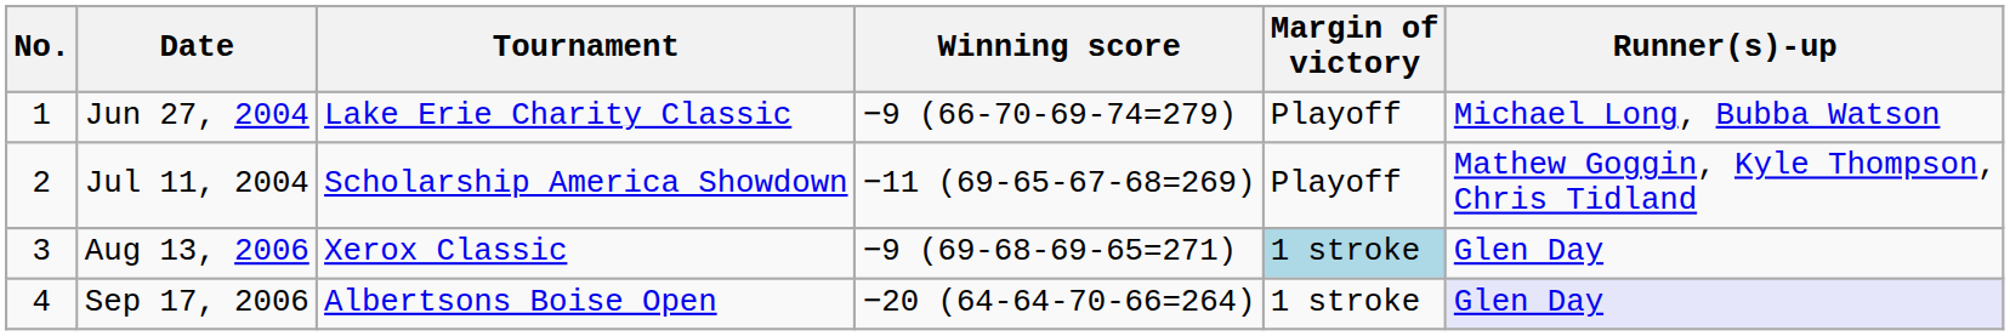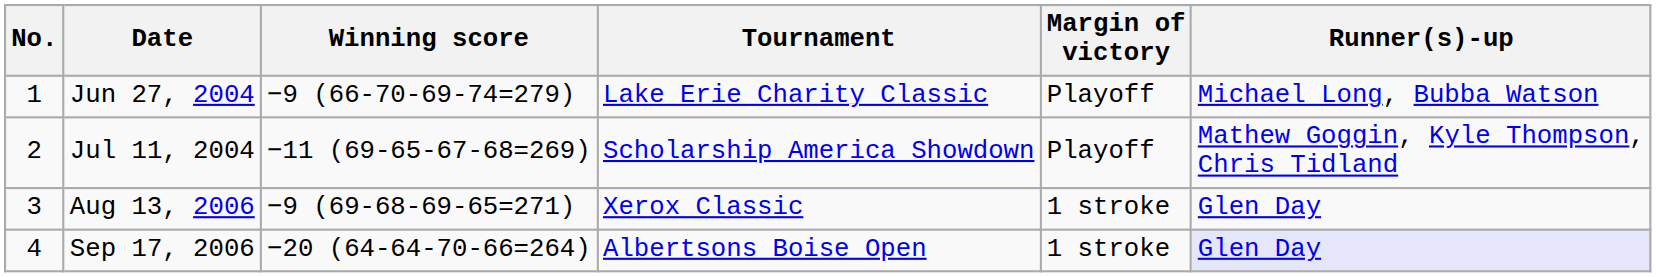 <table class="wikitable" style="font-size:95%;">
 <tr>
 <th>No.</th>
 <th>Date</th>
+<th>Winning score</th>
 <th>Tournament</th>
-<th>Winning score</th>
 <th>Margin of<br>victory</th>
 <th>Runner(s)-up</th>
 </tr>
 <tr>
 <td align=center>1</td>
 <td align=right>Jun 27, <a href='#'>2004</a></td>
+<td>−9 (66-70-69-74=279)</td>
 <td><a href='#'>Lake Erie Charity Classic</a></td>
-<td>−9 (66-70-69-74=279)</td>
 <td>Playoff</td>
 <td> <a href='#'>Michael Long</a>,  <a href='#'>Bubba Watson</a></td>
 </tr>
 <tr>
 <td align=center>2</td>
 <td align=right>Jul 11, 2004</td>
+<td>−11 (69-65-67-68=269)</td>
 <td><a href='#'>Scholarship America Showdown</a></td>
-<td>−11 (69-65-67-68=269)</td>
 <td>Playoff</td>
 <td> <a href='#'>Mathew Goggin</a>,  <a href='#'>Kyle Thompson</a>,<br> <a href='#'>Chris Tidland</a></td>
 </tr>
 <tr>
 <td align=center>3</td>
 <td align=right>Aug 13, <a href='#'>2006</a></td>
+<td>−9 (69-68-69-65=271)</td>
 <td><a href='#'>Xerox Classic</a></td>
-<td>−9 (69-68-69-65=271)</td>
-<td style="background: lightblue;">1 stroke</td>
+<td>1 stroke</td>
 <td> <a href='#'>Glen Day</a></td>
 </tr>
 <tr>
 <td align=center>4</td>
 <td align=right>Sep 17, 2006</td>
+<td>−20 (64-64-70-66=264)</td>
 <td><a href='#'>Albertsons Boise Open</a></td>
-<td>−20 (64-64-70-66=264)</td>
 <td>1 stroke</td>
 <td style="background: lavender;"> <a href='#'>Glen Day</a></td>
 </tr>
 </table>
